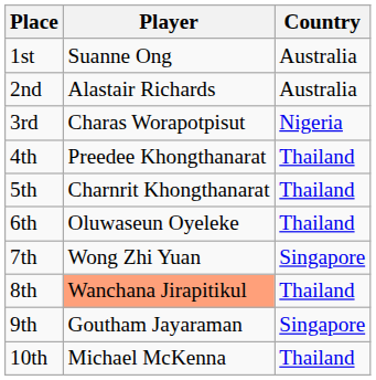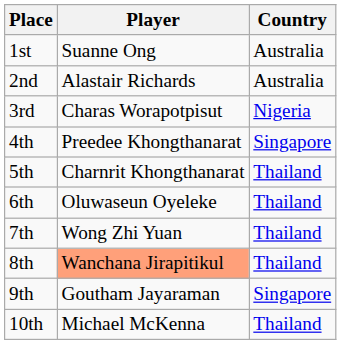 <table class="wikitable">
 <tr>
 <th>Place</th>
 <th>Player</th>
 <th>Country</th>
 </tr>
 <tr>
 <td>1st</td>
 <td>Suanne Ong</td>
 <td>Australia</td>
 </tr>
 <tr>
 <td>2nd</td>
 <td>Alastair Richards</td>
 <td>Australia</td>
 </tr>
 <tr>
 <td>3rd</td>
 <td>Charas Worapotpisut</td>
 <td><a href='#'>Nigeria</a></td>
 </tr>
 <tr>
 <td>4th</td>
 <td>Preedee Khongthanarat</td>
-<td><a href='#'>Thailand</a></td>
+<td><a href='#'>Singapore</a></td>
 </tr>
 <tr>
 <td>5th</td>
 <td>Charnrit Khongthanarat</td>
 <td><a href='#'>Thailand</a></td>
 </tr>
 <tr>
 <td>6th</td>
 <td>Oluwaseun Oyeleke</td>
 <td><a href='#'>Thailand</a></td>
 </tr>
 <tr>
 <td>7th</td>
 <td>Wong Zhi Yuan</td>
-<td><a href='#'>Singapore</a></td>
+<td><a href='#'>Thailand</a></td>
 </tr>
 <tr>
 <td>8th</td>
 <td style="background: lightsalmon;">Wanchana Jirapitikul</td>
 <td><a href='#'>Thailand</a></td>
 </tr>
 <tr>
 <td>9th</td>
 <td>Goutham Jayaraman</td>
 <td><a href='#'>Singapore</a></td>
 </tr>
 <tr>
 <td>10th</td>
 <td>Michael McKenna</td>
 <td><a href='#'>Thailand</a></td>
 </tr>
 </table>
